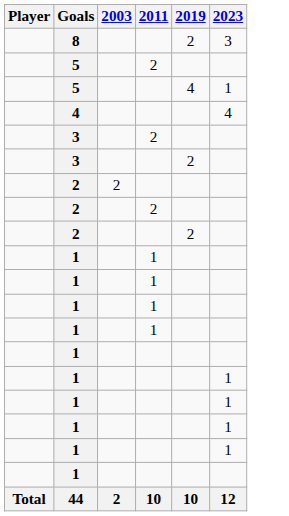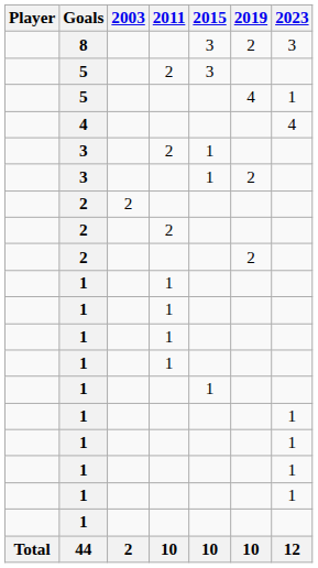 <table class="wikitable sortable" style="text-align:center;">
 <tr>
 <th>Player</th>
 <th>Goals</th>
 <th><a href='#'>2003</a></th>
 <th><a href='#'>2011</a></th>
+<th><a href='#'>2015</a></th>
 <th><a href='#'>2019</a></th>
 <th><a href='#'>2023</a></th>
 </tr>
 <tr>
 <td align="left"></td>
 <th>8</th>
 <td></td>
 <td></td>
+<td>3</td>
 <td>2</td>
 <td>3</td>
 </tr>
 <tr>
 <td align="left"></td>
 <th>5</th>
 <td></td>
 <td>2</td>
+<td>3</td>
 <td></td>
 <td></td>
 </tr>
 <tr>
 <td align="left"></td>
 <th>5</th>
+<td></td>
 <td></td>
 <td></td>
 <td>4</td>
 <td>1</td>
 </tr>
 <tr>
 <td align="left"></td>
 <th>4</th>
 <td></td>
 <td></td>
 <td></td>
+<td></td>
 <td>4</td>
 </tr>
 <tr>
 <td align="left"></td>
 <th>3</th>
 <td></td>
 <td>2</td>
+<td>1</td>
 <td></td>
 <td></td>
 </tr>
 <tr>
 <td align="left"></td>
 <th>3</th>
 <td></td>
 <td></td>
+<td>1</td>
 <td>2</td>
 <td></td>
 </tr>
 <tr>
 <td align="left"></td>
 <th>2</th>
 <td>2</td>
+<td></td>
 <td></td>
 <td></td>
 <td></td>
 </tr>
 <tr>
 <td align="left"></td>
 <th>2</th>
 <td></td>
 <td>2</td>
 <td></td>
 <td></td>
+<td></td>
 </tr>
 <tr>
 <td align="left"></td>
 <th>2</th>
+<td></td>
 <td></td>
 <td></td>
 <td>2</td>
 <td></td>
 </tr>
 <tr>
 <td align="left"></td>
 <th>1</th>
 <td></td>
 <td>1</td>
 <td></td>
 <td></td>
+<td></td>
 </tr>
 <tr>
 <td align="left"></td>
 <th>1</th>
 <td></td>
 <td>1</td>
+<td></td>
 <td></td>
 <td></td>
 </tr>
 <tr>
 <td align="left"></td>
 <th>1</th>
 <td></td>
 <td>1</td>
 <td></td>
 <td></td>
+<td></td>
 </tr>
 <tr>
 <td align="left"></td>
 <th>1</th>
+<td></td>
+<td>1</td>
+<td></td>
+<td></td>
+<td></td>
+</tr>
+<tr>
+<td align="left"></td>
+<th>1</th>
+<td></td>
 <td></td>
 <td>1</td>
 <td></td>
 <td></td>
 </tr>
 <tr>
 <td align="left"></td>
 <th>1</th>
 <td></td>
 <td></td>
 <td></td>
 <td></td>
-</tr>
-<tr>
-<td align="left"></td>
-<th>1</th>
-<td></td>
-<td></td>
-<td></td>
 <td>1</td>
 </tr>
 <tr>
 <td align="left"></td>
 <th>1</th>
 <td></td>
-<td></td>
-<td></td>
-<td>1</td>
-</tr>
-<tr>
-<td align="left"></td>
-<th>1</th>
-<td></td>
-<td></td>
-<td></td>
-<td>1</td>
-</tr>
-<tr>
-<td align="left"></td>
-<th>1</th>
 <td></td>
 <td></td>
 <td></td>
 <td>1</td>
 </tr>
 <tr>
 <td align="left"></td>
 <th>1</th>
 <td></td>
 <td></td>
 <td></td>
 <td></td>
+<td>1</td>
+</tr>
+<tr>
+<td align="left"></td>
+<th>1</th>
+<td></td>
+<td></td>
+<td></td>
+<td></td>
+<td>1</td>
+</tr>
+<tr>
+<td align="left"></td>
+<th>1</th>
+<td></td>
+<td></td>
+<td></td>
+<td></td>
+<td></td>
 </tr>
 <tr class="sortbottom">
 <th>Total</th>
 <th>44</th>
 <th>2</th>
 <th>10</th>
 <th>10</th>
+<th>10</th>
 <th>12</th>
 </tr>
 </table>
